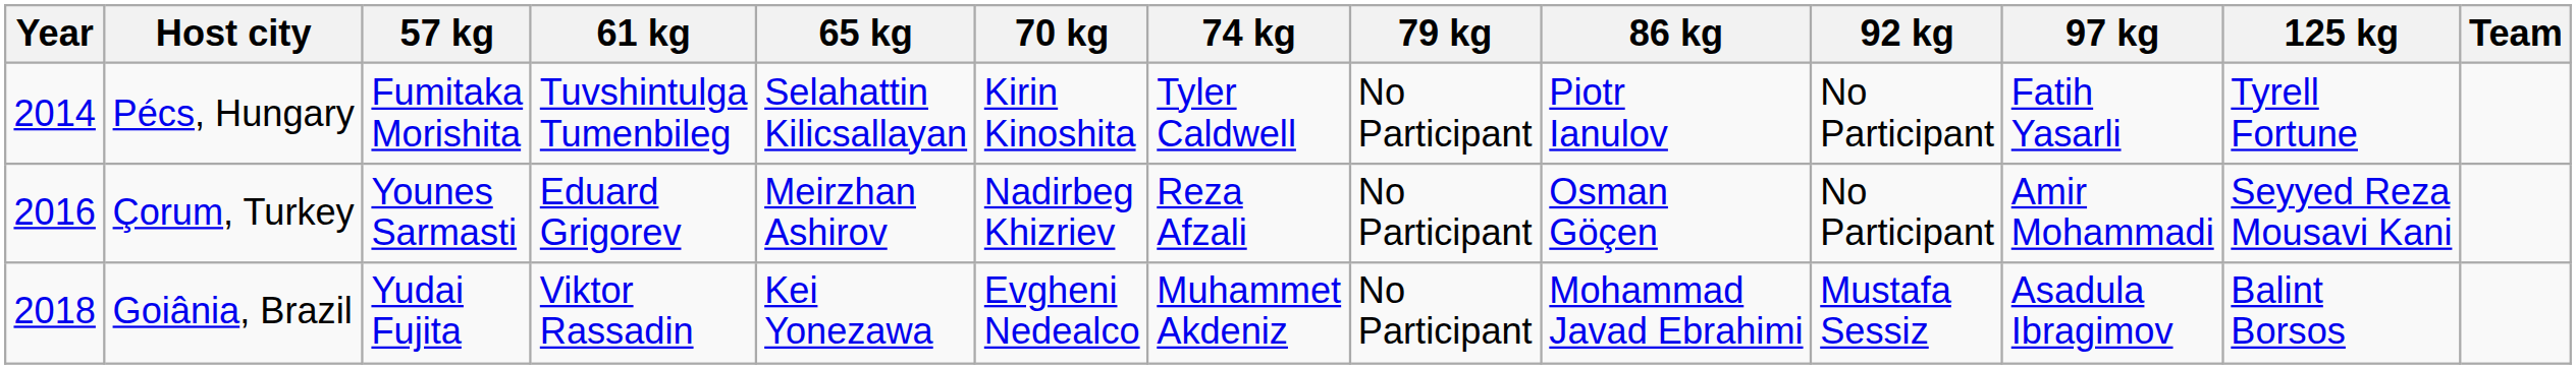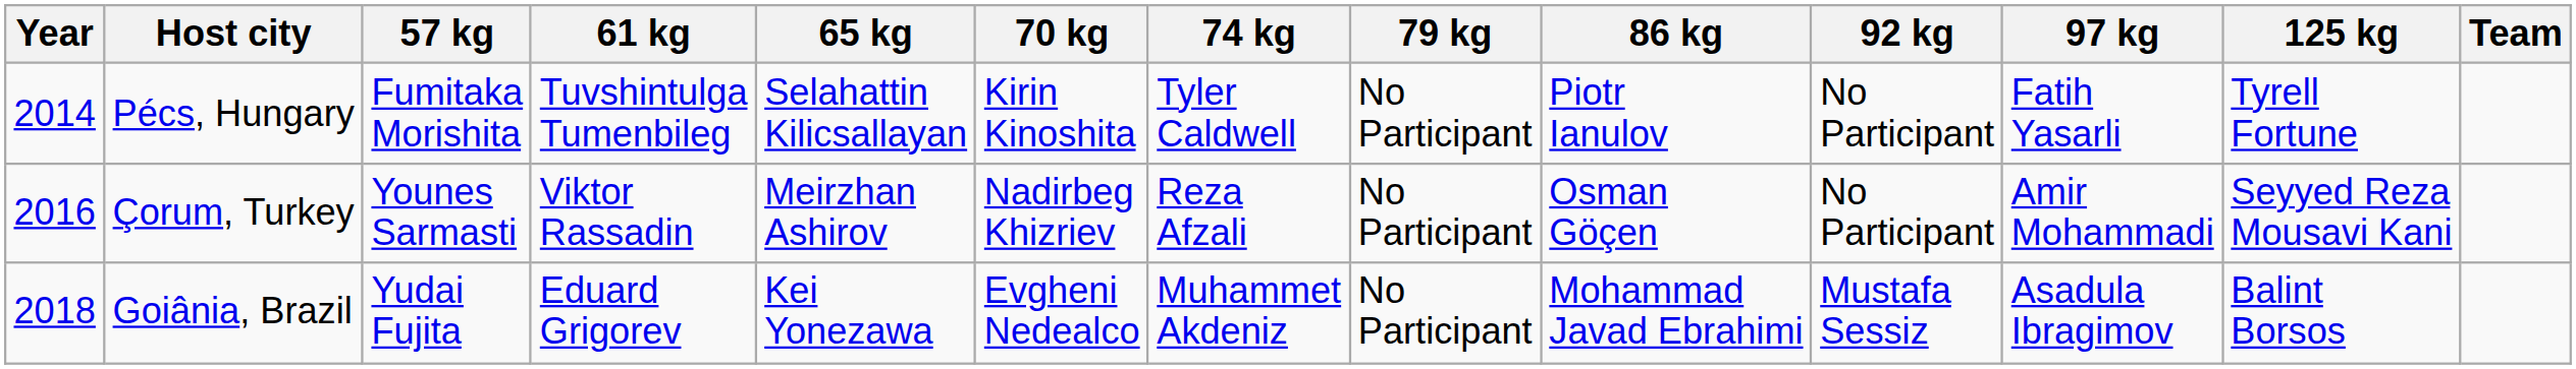 <table class="wikitable">
 <tr>
 <th>Year</th>
 <th>Host city</th>
 <th>57 kg</th>
 <th>61 kg</th>
 <th>65 kg</th>
 <th>70 kg</th>
 <th>74 kg</th>
 <th>79 kg</th>
 <th>86 kg</th>
 <th>92 kg</th>
 <th>97 kg</th>
 <th>125 kg</th>
 <th>Team</th>
 </tr>
 <tr>
 <td><a href='#'>2014</a></td>
 <td> <a href='#'>Pécs</a>, Hungary</td>
 <td> <a href='#'>Fumitaka<br>Morishita</a></td>
 <td> <a href='#'>Tuvshintulga<br>Tumenbileg</a></td>
 <td> <a href='#'>Selahattin<br>Kilicsallayan</a></td>
 <td> <a href='#'>Kirin<br>Kinoshita</a></td>
 <td> <a href='#'>Tyler<br>Caldwell</a></td>
 <td>No<br>Participant</td>
 <td> <a href='#'>Piotr<br>Ianulov</a></td>
 <td>No<br>Participant</td>
 <td> <a href='#'>Fatih<br>Yasarli</a></td>
 <td> <a href='#'>Tyrell<br>Fortune</a></td>
 <td></td>
 </tr>
 <tr>
 <td><a href='#'>2016</a></td>
 <td> <a href='#'>Çorum</a>, Turkey</td>
 <td> <a href='#'>Younes<br>Sarmasti</a></td>
-<td> <a href='#'>Eduard<br>Grigorev</a></td>
+<td> <a href='#'>Viktor<br>Rassadin</a></td>
 <td> <a href='#'>Meirzhan<br>Ashirov</a></td>
 <td> <a href='#'>Nadirbeg<br>Khizriev</a></td>
 <td> <a href='#'>Reza<br>Afzali</a></td>
 <td>No<br>Participant</td>
 <td> <a href='#'>Osman<br>Göçen</a></td>
 <td>No<br>Participant</td>
 <td> <a href='#'>Amir<br>Mohammadi</a></td>
 <td> <a href='#'>Seyyed Reza<br>Mousavi Kani</a></td>
 <td></td>
 </tr>
 <tr>
 <td><a href='#'>2018</a></td>
 <td> <a href='#'>Goiânia</a>, Brazil</td>
 <td> <a href='#'>Yudai<br>Fujita</a></td>
-<td> <a href='#'>Viktor<br>Rassadin</a></td>
+<td> <a href='#'>Eduard<br>Grigorev</a></td>
 <td> <a href='#'>Kei<br>Yonezawa</a></td>
 <td> <a href='#'>Evgheni<br>Nedealco</a></td>
 <td> <a href='#'>Muhammet<br>Akdeniz</a></td>
 <td>No<br>Participant</td>
 <td> <a href='#'>Mohammad<br>Javad Ebrahimi</a></td>
 <td> <a href='#'>Mustafa<br>Sessiz</a></td>
 <td> <a href='#'>Asadula<br>Ibragimov</a></td>
 <td> <a href='#'>Balint<br>Borsos</a></td>
 <td></td>
 </tr>
 </table>
